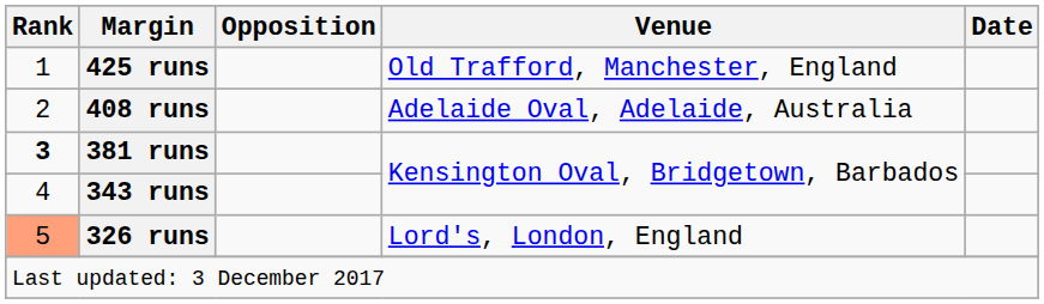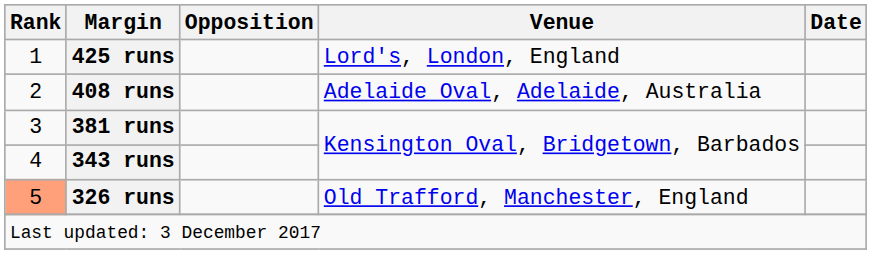 <table class="wikitable plainrowheaders sortable">
 <tr>
 <th scope=col>Rank</th>
 <th scope=col>Margin</th>
 <th scope=col>Opposition</th>
 <th scope=col>Venue</th>
 <th scope=col>Date</th>
 </tr>
 <tr>
 <td align=center>1</td>
 <th scope=row style=text-align:center;>425 runs</th>
 <td></td>
-<td><a href='#'>Old Trafford</a>, <a href='#'>Manchester</a>, England</td>
+<td><a href='#'>Lord's</a>, <a href='#'>London</a>, England</td>
 <td></td>
 </tr>
 <tr>
 <td align=center>2</td>
 <th scope=row style=text-align:center;>408 runs</th>
 <td></td>
 <td><a href='#'>Adelaide Oval</a>, <a href='#'>Adelaide</a>, Australia</td>
 <td></td>
 </tr>
 <tr>
-<td align=center><strong>3</strong></td>
+<td align=center>3</td>
 <th scope=row style=text-align:center;>381 runs</th>
 <td></td>
 <td rowspan=2><a href='#'>Kensington Oval</a>, <a href='#'>Bridgetown</a>, Barbados</td>
 <td></td>
 </tr>
 <tr>
 <td align=center>4</td>
 <th scope=row style=text-align:center;>343 runs</th>
 <td></td>
 <td></td>
 </tr>
 <tr>
 <td align=center style="background: lightsalmon;">5</td>
 <th scope=row style=text-align:center;>326 runs</th>
 <td></td>
-<td><a href='#'>Lord's</a>, <a href='#'>London</a>, England</td>
+<td><a href='#'>Old Trafford</a>, <a href='#'>Manchester</a>, England</td>
 <td></td>
 </tr>
 <tr>
 </tr>
 <tr class=sortbottom>
 <td colspan=5><small>Last updated: 3 December 2017</small></td>
 </tr>
 </table>
